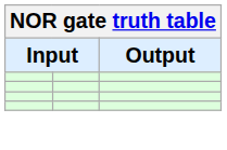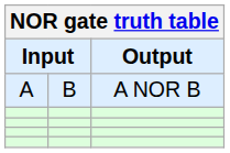 <table class="wikitable floatright">
 <tr>
 <th colspan="3">NOR gate <a href='#'>truth table</a></th>
 </tr>
 <tr bgcolor="#ddeeff" align="center">
 <td colspan=2><strong>Input</strong></td>
 <td><strong>Output</strong></td>
+</tr>
+<tr bgcolor="#ddeeff" align="center">
+<td>A</td>
+<td>B</td>
+<td>A NOR B</td>
 </tr>
 <tr bgcolor="#ddffdd" align="center">
 <td></td>
 <td></td>
 <td></td>
 </tr>
 <tr bgcolor="#ddffdd" align="center">
 <td></td>
 <td></td>
 <td></td>
 </tr>
 <tr bgcolor="#ddffdd" align="center">
 <td></td>
 <td></td>
 <td></td>
 </tr>
 <tr bgcolor="#ddffdd" align="center">
 <td></td>
 <td></td>
 <td></td>
 </tr>
 </table>
